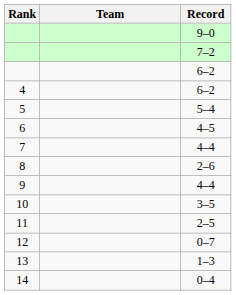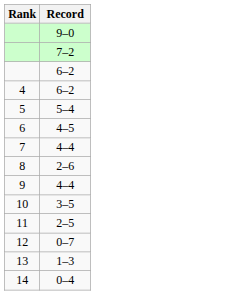 <table class="wikitable" style="text-align: center;">
 <tr>
 <th width=40>Rank</th>
-<th width=180>Team</th>
 <th width=60>Record</th>
 </tr>
 <tr bgcolor="#ccffcc">
 <td></td>
-<td align="left"></td>
 <td>9–0</td>
 </tr>
 <tr bgcolor="#ccffcc">
 <td></td>
-<td align="left"></td>
 <td>7–2</td>
 </tr>
 <tr>
 <td></td>
-<td align="left"></td>
 <td>6–2</td>
 </tr>
 <tr>
 <td>4</td>
-<td align="left"></td>
 <td>6–2</td>
 </tr>
 <tr>
 <td>5</td>
-<td align="left"></td>
 <td>5–4</td>
 </tr>
 <tr>
 <td>6</td>
-<td align="left"></td>
 <td>4–5</td>
 </tr>
 <tr>
 <td>7</td>
-<td align="left"></td>
 <td>4–4</td>
 </tr>
 <tr>
 <td>8</td>
-<td align="left"></td>
 <td>2–6</td>
 </tr>
 <tr>
 <td>9</td>
-<td align="left"></td>
 <td>4–4</td>
 </tr>
 <tr>
 <td>10</td>
-<td align="left"></td>
 <td>3–5</td>
 </tr>
 <tr>
 <td>11</td>
-<td align="left"></td>
 <td>2–5</td>
 </tr>
 <tr>
 <td>12</td>
-<td align="left"></td>
 <td>0–7</td>
 </tr>
 <tr>
 <td>13</td>
-<td align="left"></td>
 <td>1–3</td>
 </tr>
 <tr>
 <td>14</td>
-<td align="left"></td>
 <td>0–4</td>
 </tr>
 </table>
